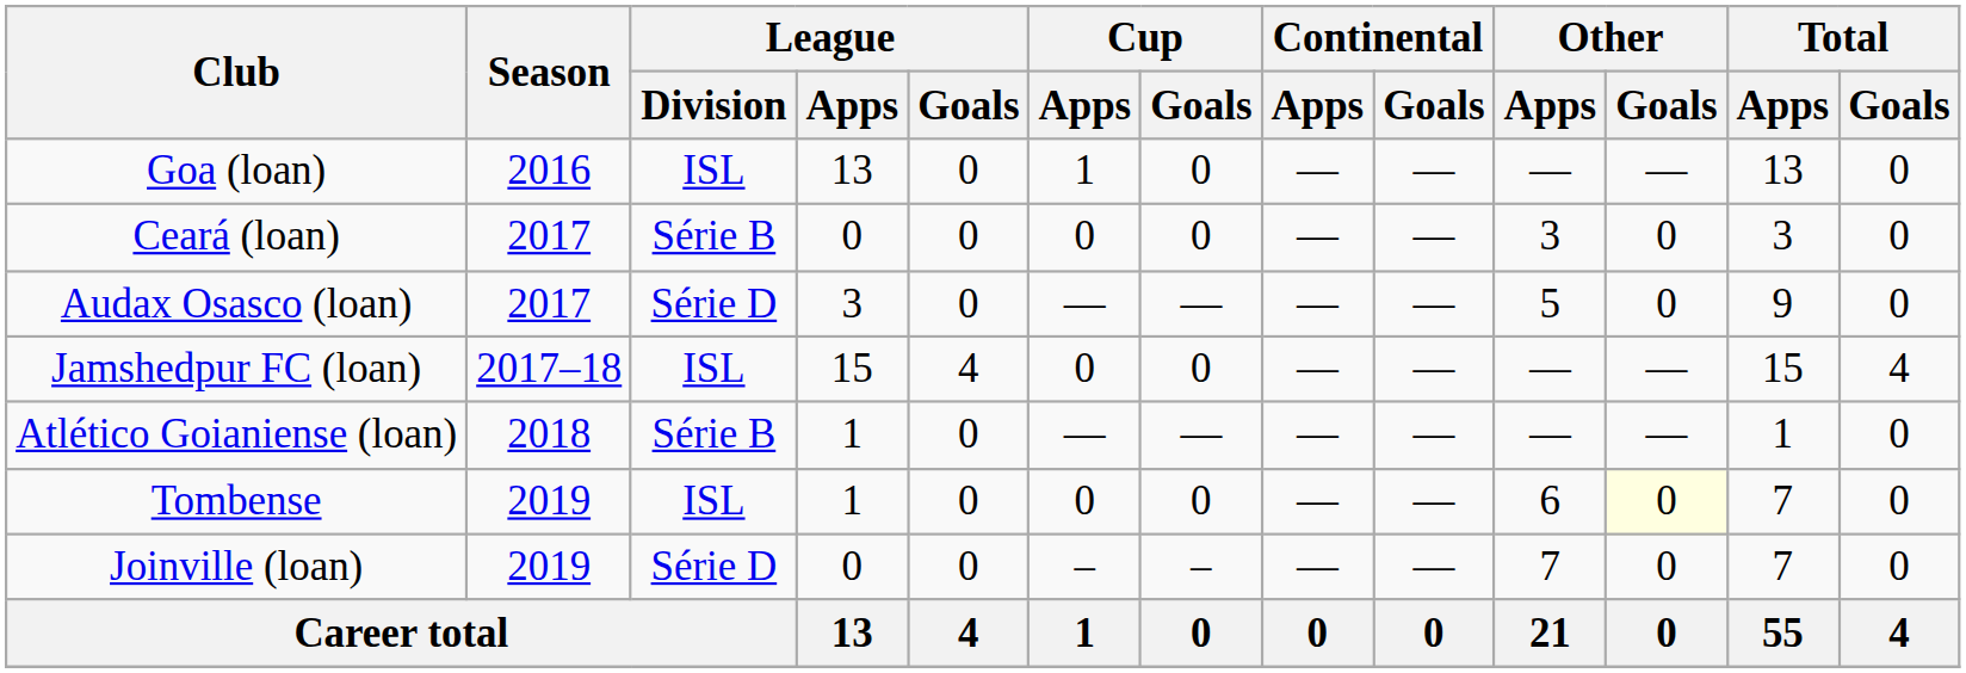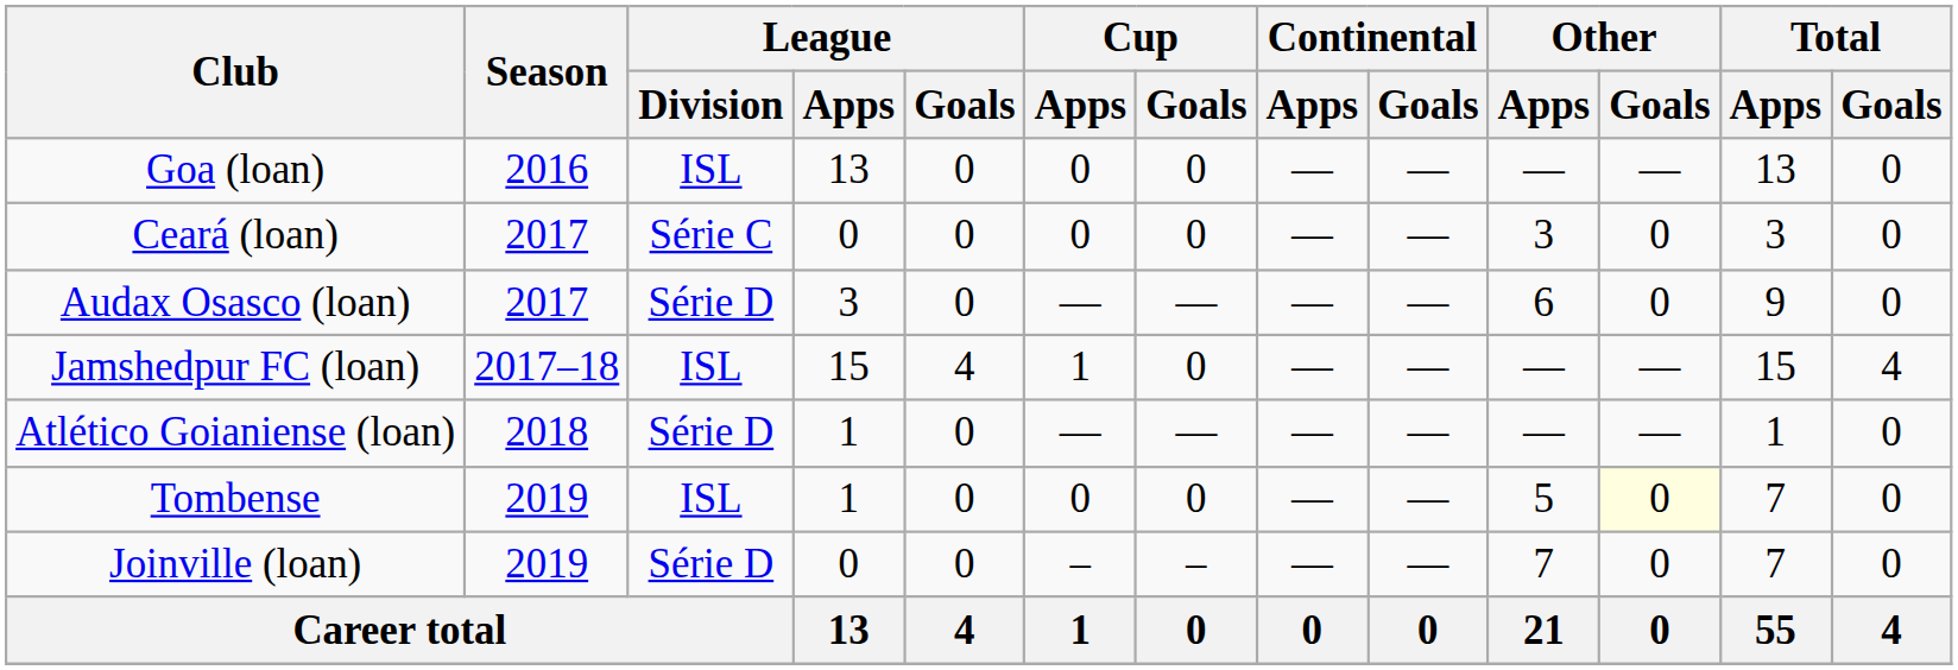 <table class="wikitable" style="text-align: center;">
 <tr>
 <th rowspan="2">Club</th>
 <th rowspan="2">Season</th>
 <th colspan="3">League</th>
 <th colspan="2">Cup</th>
 <th colspan="2">Continental</th>
 <th colspan="2">Other</th>
 <th colspan="2">Total</th>
 </tr>
 <tr>
 <th>Division</th>
 <th>Apps</th>
 <th>Goals</th>
 <th>Apps</th>
 <th>Goals</th>
 <th>Apps</th>
 <th>Goals</th>
 <th>Apps</th>
 <th>Goals</th>
 <th>Apps</th>
 <th>Goals</th>
 </tr>
 <tr>
 <td><a href='#'>Goa</a> (loan)</td>
 <td><a href='#'>2016</a></td>
 <td><a href='#'>ISL</a></td>
 <td>13</td>
 <td>0</td>
-<td>1</td>
+<td>0</td>
 <td>0</td>
 <td>—</td>
 <td>—</td>
 <td>—</td>
 <td>—</td>
 <td>13</td>
 <td>0</td>
 </tr>
 <tr>
 <td><a href='#'>Ceará</a> (loan)</td>
 <td><a href='#'>2017</a></td>
-<td><a href='#'>Série B</a></td>
+<td><a href='#'>Série C</a></td>
 <td>0</td>
 <td>0</td>
 <td>0</td>
 <td>0</td>
 <td>—</td>
 <td>—</td>
 <td>3</td>
 <td>0</td>
 <td>3</td>
 <td>0</td>
 </tr>
 <tr>
 <td><a href='#'>Audax Osasco</a> (loan)</td>
 <td><a href='#'>2017</a></td>
 <td><a href='#'>Série D</a></td>
 <td>3</td>
 <td>0</td>
 <td>—</td>
 <td>—</td>
 <td>—</td>
 <td>—</td>
-<td>5</td>
+<td>6</td>
 <td>0</td>
 <td>9</td>
 <td>0</td>
 </tr>
 <tr>
 <td><a href='#'>Jamshedpur FC</a> (loan)</td>
 <td><a href='#'>2017–18</a></td>
 <td><a href='#'>ISL</a></td>
 <td>15</td>
 <td>4</td>
-<td>0</td>
+<td>1</td>
 <td>0</td>
 <td>—</td>
 <td>—</td>
 <td>—</td>
 <td>—</td>
 <td>15</td>
 <td>4</td>
 </tr>
 <tr>
 <td><a href='#'>Atlético Goianiense</a> (loan)</td>
 <td><a href='#'>2018</a></td>
-<td><a href='#'>Série B</a></td>
+<td><a href='#'>Série D</a></td>
 <td>1</td>
 <td>0</td>
 <td>—</td>
 <td>—</td>
 <td>—</td>
 <td>—</td>
 <td>—</td>
 <td>—</td>
 <td>1</td>
 <td>0</td>
 </tr>
 <tr>
 <td><a href='#'>Tombense</a></td>
 <td><a href='#'>2019</a></td>
 <td><a href='#'>ISL</a></td>
 <td>1</td>
 <td>0</td>
 <td>0</td>
 <td>0</td>
 <td>—</td>
 <td>—</td>
-<td>6</td>
+<td>5</td>
 <td style="background: lightyellow;">0</td>
 <td>7</td>
 <td>0</td>
 </tr>
 <tr>
 <td><a href='#'>Joinville</a> (loan)</td>
 <td><a href='#'>2019</a></td>
 <td><a href='#'>Série D</a></td>
 <td>0</td>
 <td>0</td>
 <td>–</td>
 <td>–</td>
 <td>—</td>
 <td>—</td>
 <td>7</td>
 <td>0</td>
 <td>7</td>
 <td>0</td>
 </tr>
 <tr>
 <th colspan="3">Career total</th>
 <th>13</th>
 <th>4</th>
 <th>1</th>
 <th>0</th>
 <th>0</th>
 <th>0</th>
 <th>21</th>
 <th>0</th>
 <th>55</th>
 <th>4</th>
 </tr>
 <tr>
 </tr>
 </table>
